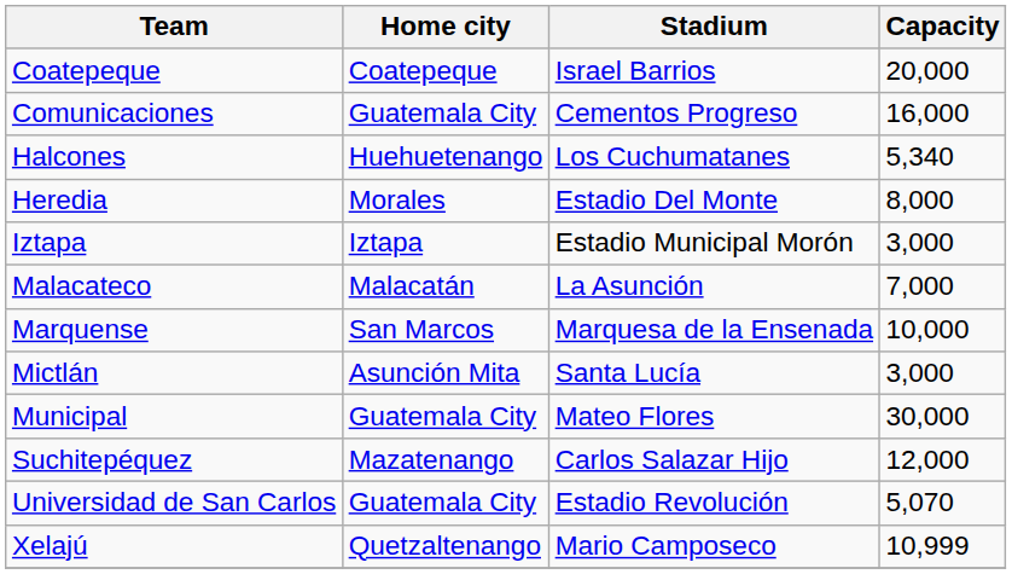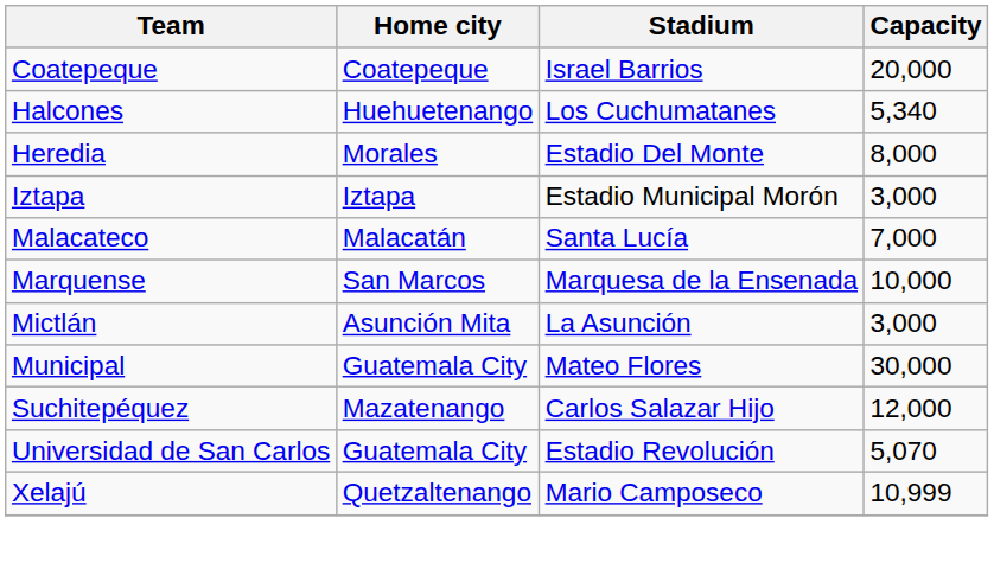 <table class="wikitable sortable">
 <tr>
 <th>Team</th>
 <th>Home city</th>
 <th>Stadium</th>
 <th>Capacity</th>
 </tr>
 <tr>
 <td><a href='#'>Coatepeque</a></td>
 <td><a href='#'>Coatepeque</a></td>
 <td><a href='#'>Israel Barrios</a></td>
 <td>20,000</td>
-</tr>
-<tr>
-<td><a href='#'>Comunicaciones</a></td>
-<td><a href='#'>Guatemala City</a></td>
-<td><a href='#'>Cementos Progreso</a></td>
-<td>16,000</td>
 </tr>
 <tr>
 <td><a href='#'>Halcones</a></td>
 <td><a href='#'>Huehuetenango</a></td>
 <td><a href='#'>Los Cuchumatanes</a></td>
 <td>5,340</td>
 </tr>
 <tr>
 <td><a href='#'>Heredia</a></td>
 <td><a href='#'>Morales</a></td>
 <td><a href='#'>Estadio Del Monte</a></td>
 <td>8,000</td>
 </tr>
 <tr>
 <td><a href='#'>Iztapa</a></td>
 <td><a href='#'>Iztapa</a></td>
 <td>Estadio Municipal Morón</td>
 <td>3,000</td>
 </tr>
 <tr>
 <td><a href='#'>Malacateco</a></td>
 <td><a href='#'>Malacatán</a></td>
-<td><a href='#'>La Asunción</a></td>
+<td><a href='#'>Santa Lucía</a></td>
 <td>7,000</td>
 </tr>
 <tr>
 <td><a href='#'>Marquense</a></td>
 <td><a href='#'>San Marcos</a></td>
 <td><a href='#'>Marquesa de la Ensenada</a></td>
 <td>10,000</td>
 </tr>
 <tr>
 <td><a href='#'>Mictlán</a></td>
 <td><a href='#'>Asunción Mita</a></td>
-<td><a href='#'>Santa Lucía</a></td>
+<td><a href='#'>La Asunción</a></td>
 <td>3,000</td>
 </tr>
 <tr>
 <td><a href='#'>Municipal</a></td>
 <td><a href='#'>Guatemala City</a></td>
 <td><a href='#'>Mateo Flores</a></td>
 <td>30,000</td>
 </tr>
 <tr>
 <td><a href='#'>Suchitepéquez</a></td>
 <td><a href='#'>Mazatenango</a></td>
 <td><a href='#'>Carlos Salazar Hijo</a></td>
 <td>12,000</td>
 </tr>
 <tr>
 <td><a href='#'>Universidad de San Carlos</a></td>
 <td><a href='#'>Guatemala City</a></td>
 <td><a href='#'>Estadio Revolución</a></td>
 <td>5,070</td>
 </tr>
 <tr>
 <td><a href='#'>Xelajú</a></td>
 <td><a href='#'>Quetzaltenango</a></td>
 <td><a href='#'>Mario Camposeco</a></td>
 <td>10,999</td>
 </tr>
 <tr>
 </tr>
 </table>
